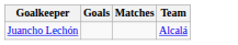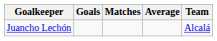 <table class="wikitable sortable" class="wikitable">
 <tr style="background:#ccc; text-align:center;">
 <th>Goalkeeper</th>
 <th>Goals</th>
 <th>Matches</th>
+<th>Average</th>
 <th>Team</th>
 </tr>
 <tr>
 <td> <a href='#'>Juancho Lechón</a></td>
 <td></td>
 <td></td>
+<td></td>
 <td><a href='#'>Alcalá</a></td>
 </tr>
 </table>
